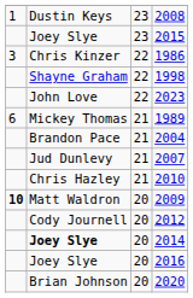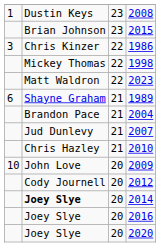 <table class="wikitable">
 <tr>
 </tr>
 <tr>
 <td>1</td>
 <td>Dustin Keys</td>
 <td>23</td>
 <td><a href='#'>2008</a></td>
 </tr>
 <tr>
 <td></td>
-<td>Joey Slye</td>
+<td>Brian Johnson</td>
 <td>23</td>
 <td><a href='#'>2015</a></td>
 </tr>
 <tr>
 <td>3</td>
 <td>Chris Kinzer</td>
 <td>22</td>
 <td><a href='#'>1986</a></td>
 </tr>
 <tr>
 <td></td>
-<td><a href='#'>Shayne Graham</a></td>
+<td>Mickey Thomas</td>
 <td>22</td>
 <td><a href='#'>1998</a></td>
 </tr>
 <tr>
 <td></td>
-<td>John Love</td>
+<td>Matt Waldron</td>
 <td>22</td>
 <td><a href='#'>2023</a></td>
 </tr>
 <tr>
 <td>6</td>
-<td>Mickey Thomas</td>
+<td><a href='#'>Shayne Graham</a></td>
 <td>21</td>
 <td><a href='#'>1989</a></td>
 </tr>
 <tr>
 <td></td>
 <td>Brandon Pace</td>
 <td>21</td>
 <td><a href='#'>2004</a></td>
 </tr>
 <tr>
 <td></td>
 <td>Jud Dunlevy</td>
 <td>21</td>
 <td><a href='#'>2007</a></td>
 </tr>
 <tr>
 <td></td>
 <td>Chris Hazley</td>
 <td>21</td>
 <td><a href='#'>2010</a></td>
 </tr>
 <tr>
-<td><strong>10</strong></td>
-<td>Matt Waldron</td>
+<td>10</td>
+<td>John Love</td>
 <td>20</td>
 <td><a href='#'>2009</a></td>
 </tr>
 <tr>
 <td></td>
 <td>Cody Journell</td>
 <td>20</td>
 <td><a href='#'>2012</a></td>
 </tr>
 <tr>
 <td></td>
 <td><strong>Joey Slye</strong></td>
 <td>20</td>
 <td><a href='#'>2014</a></td>
 </tr>
 <tr>
 <td></td>
 <td>Joey Slye</td>
 <td>20</td>
 <td><a href='#'>2016</a></td>
 </tr>
 <tr>
 <td></td>
-<td>Brian Johnson</td>
+<td>Joey Slye</td>
 <td>20</td>
 <td><a href='#'>2020</a></td>
 </tr>
 </table>
